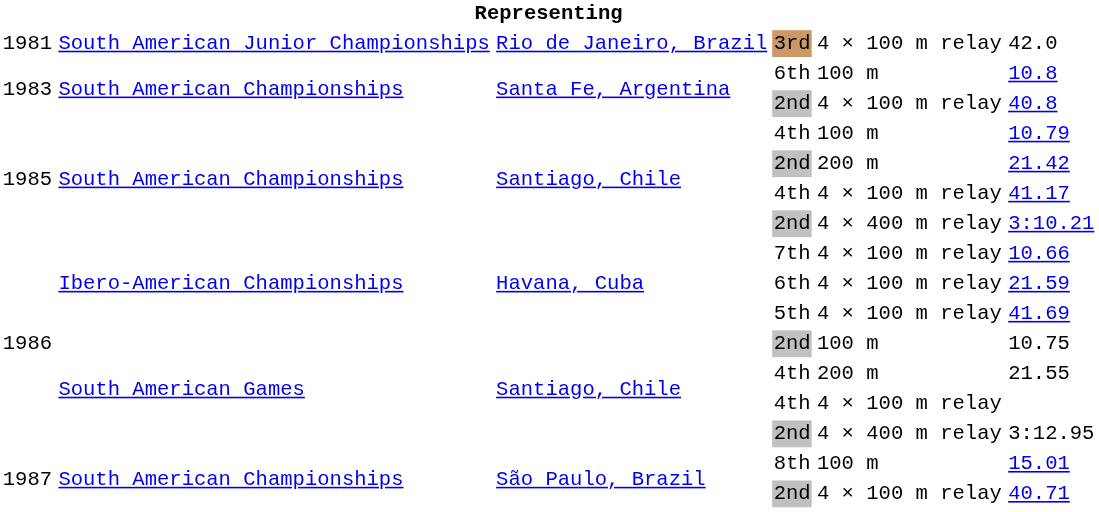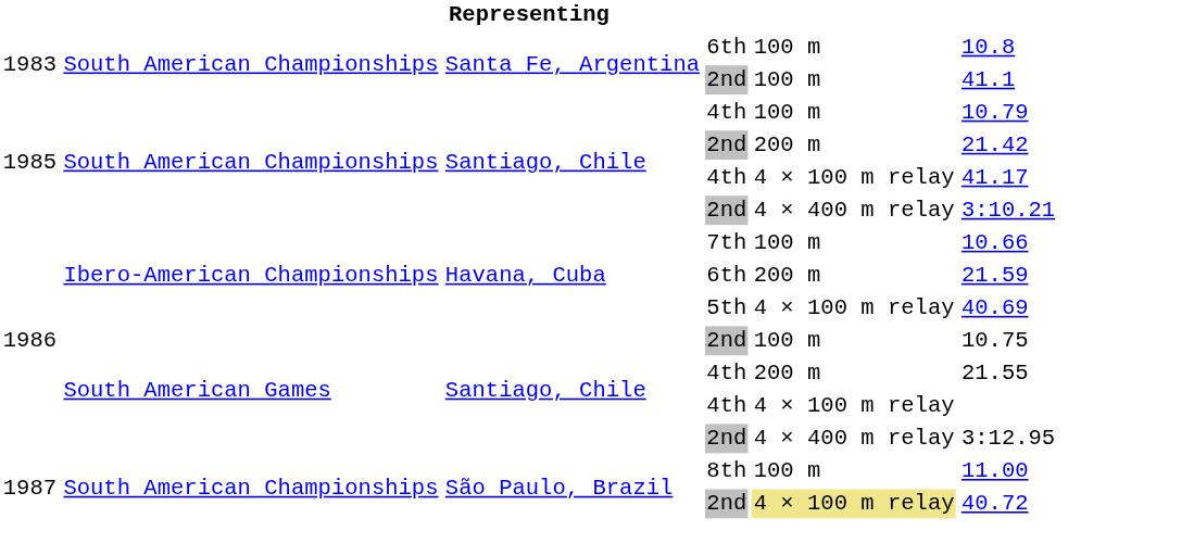 <table>
 <tr>
 <th colspan="6">Representing </th>
-</tr>
-<tr>
-<td>1981</td>
-<td><a href='#'>South American Junior Championships</a></td>
-<td><a href='#'>Rio de Janeiro, Brazil</a></td>
-<td bgcolor=cc9966>3rd</td>
-<td>4 × 100 m relay</td>
-<td>42.0</td>
 </tr>
 <tr>
 <td rowspan=2>1983</td>
 <td rowspan=2><a href='#'>South American Championships</a></td>
 <td rowspan=2><a href='#'>Santa Fe, Argentina</a></td>
 <td>6th</td>
 <td>100 m</td>
 <td><a href='#'>10.8</a></td>
 </tr>
 <tr>
 <td bgcolor=silver>2nd</td>
-<td>4 × 100 m relay</td>
-<td><a href='#'>40.8</a></td>
+<td>100 m</td>
+<td><a href='#'>41.1</a></td>
 </tr>
 <tr>
 <td rowspan=4>1985</td>
 <td rowspan=4><a href='#'>South American Championships</a></td>
 <td rowspan=4><a href='#'>Santiago, Chile</a></td>
 <td>4th</td>
 <td>100 m</td>
 <td><a href='#'>10.79</a></td>
 </tr>
 <tr>
 <td bgcolor=silver>2nd</td>
 <td>200 m</td>
 <td><a href='#'>21.42</a></td>
 </tr>
 <tr>
 <td>4th</td>
 <td>4 × 100 m relay</td>
 <td><a href='#'>41.17</a></td>
 </tr>
 <tr>
 <td bgcolor=silver>2nd</td>
 <td>4 × 400 m relay</td>
 <td><a href='#'>3:10.21</a></td>
 </tr>
 <tr>
 <td rowspan=7>1986</td>
 <td rowspan=3><a href='#'>Ibero-American Championships</a></td>
 <td rowspan=3><a href='#'>Havana, Cuba</a></td>
 <td>7th</td>
-<td>4 × 100 m relay</td>
+<td>100 m</td>
 <td><a href='#'>10.66</a></td>
 </tr>
 <tr>
 <td>6th</td>
-<td>4 × 100 m relay</td>
+<td>200 m</td>
 <td><a href='#'>21.59</a></td>
 </tr>
 <tr>
 <td>5th</td>
 <td>4 × 100 m relay</td>
-<td><a href='#'>41.69</a></td>
+<td><a href='#'>40.69</a></td>
 </tr>
 <tr>
 <td rowspan=4><a href='#'>South American Games</a></td>
 <td rowspan=4><a href='#'>Santiago, Chile</a></td>
 <td bgcolor=silver>2nd</td>
 <td>100 m</td>
 <td>10.75</td>
 </tr>
 <tr>
 <td>4th</td>
 <td>200 m</td>
 <td>21.55</td>
 </tr>
 <tr>
 <td>4th</td>
 <td>4 × 100 m relay</td>
 <td></td>
 </tr>
 <tr>
 <td bgcolor=silver>2nd</td>
 <td>4 × 400 m relay</td>
 <td>3:12.95</td>
 </tr>
 <tr>
 <td rowspan=2>1987</td>
 <td rowspan=2><a href='#'>South American Championships</a></td>
 <td rowspan=2><a href='#'>São Paulo, Brazil</a></td>
 <td>8th</td>
 <td>100 m</td>
-<td><a href='#'>15.01</a></td>
+<td><a href='#'>11.00</a></td>
 </tr>
 <tr>
 <td bgcolor=silver>2nd</td>
-<td>4 × 100 m relay</td>
-<td><a href='#'>40.71</a></td>
+<td style="background: khaki;">4 × 100 m relay</td>
+<td><a href='#'>40.72</a></td>
 </tr>
 </table>
